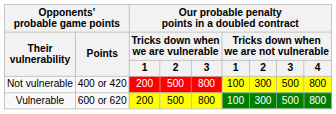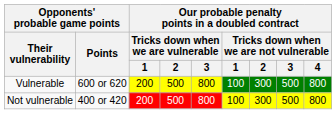 <table class="wikitable" style="text-align:center; float:right; margin-left:1.0em;">
 <tr>
 <th colspan=2>Opponents'<br>probable game points</th>
 <th colspan=7>Our probable penalty<br>points in a doubled contract</th>
 </tr>
 <tr>
 <th rowspan=2>Their<br>vulnerability</th>
 <th rowspan=2>Points</th>
 <th colspan=3>Tricks down when<br>we are vulnerable</th>
 <th colspan=4>Tricks down when<br>we are not vulnerable</th>
 </tr>
 <tr>
 <th>1</th>
 <th>2</th>
 <th>3</th>
 <th>1</th>
 <th>2</th>
 <th>3</th>
 <th>4</th>
 </tr>
 <tr>
+<td>Vulnerable</td>
+<td>600 or 620</td>
+<td style="background: yellow;">200</td>
+<td style="background: yellow;">500</td>
+<td style="background: yellow;">800</td>
+<td style="background: green; color: white;">100</td>
+<td style="background: green; color: white;">300</td>
+<td style="background: green; color: white;">500</td>
+<td style="background: green; color: white;">800</td>
+</tr>
+<tr>
 <td>Not vulnerable</td>
 <td>400 or 420</td>
 <td style="background: red; color: white;">200</td>
 <td style="background: red; color: white;">500</td>
 <td style="background: red; color: white;">800</td>
 <td style="background: yellow;">100</td>
 <td style="background: yellow;">300</td>
 <td style="background: yellow;">500</td>
 <td style="background: yellow;">800</td>
 </tr>
-<tr>
-<td>Vulnerable</td>
-<td>600 or 620</td>
-<td style="background: yellow;">200</td>
-<td style="background: yellow;">500</td>
-<td style="background: yellow;">800</td>
-<td style="background: green; color: white;">100</td>
-<td style="background: green; color: white;">300</td>
-<td style="background: green; color: white;">500</td>
-<td style="background: green; color: white;">800</td>
-</tr>
 </table>
